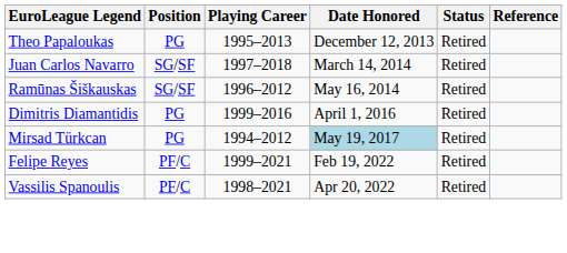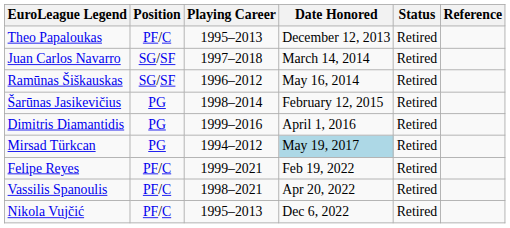 <table class="wikitable">
 <tr>
 <th>EuroLeague Legend</th>
 <th>Position</th>
 <th>Playing Career</th>
 <th>Date Honored</th>
 <th>Status</th>
 <th>Reference</th>
 </tr>
 <tr>
 <td> <a href='#'>Theo Papaloukas</a></td>
-<td style="text-align:center;"><a href='#'>PG</a></td>
+<td style="text-align:center;"><a href='#'>PF</a>/<a href='#'>C</a></td>
 <td style="text-align:center;">1995–2013</td>
 <td>December 12, 2013</td>
 <td style="text-align:center;">Retired</td>
 <td style="text-align:center;"></td>
 </tr>
 <tr>
 <td> <a href='#'>Juan Carlos Navarro</a></td>
 <td style="text-align:center;"><a href='#'>SG</a>/<a href='#'>SF</a></td>
 <td style="text-align:center;">1997–2018</td>
 <td>March 14, 2014</td>
 <td style="text-align:center;">Retired</td>
 <td style="text-align:center;"></td>
 </tr>
 <tr>
 <td> <a href='#'>Ramūnas Šiškauskas</a></td>
 <td style="text-align:center;"><a href='#'>SG</a>/<a href='#'>SF</a></td>
 <td style="text-align:center;">1996–2012</td>
 <td>May 16, 2014</td>
+<td style="text-align:center;">Retired</td>
+<td style="text-align:center;"></td>
+</tr>
+<tr>
+<td> <a href='#'>Šarūnas Jasikevičius</a></td>
+<td style="text-align:center;"><a href='#'>PG</a></td>
+<td style="text-align:center;">1998–2014</td>
+<td>February 12, 2015</td>
 <td style="text-align:center;">Retired</td>
 <td style="text-align:center;"></td>
 </tr>
 <tr>
 <td> <a href='#'>Dimitris Diamantidis</a></td>
 <td style="text-align:center;"><a href='#'>PG</a></td>
 <td style="text-align:center;">1999–2016</td>
 <td>April 1, 2016</td>
 <td style="text-align:center;">Retired</td>
 <td style="text-align:center;"></td>
 </tr>
 <tr>
 <td> <a href='#'>Mirsad Türkcan</a></td>
 <td style="text-align:center;"><a href='#'>PG</a></td>
 <td style="text-align:center;">1994–2012</td>
 <td style="background: lightblue;">May 19, 2017</td>
 <td style="text-align:center;">Retired</td>
 <td style="text-align:center;"></td>
 </tr>
 <tr>
 <td> <a href='#'>Felipe Reyes</a></td>
 <td style="text-align:center;"><a href='#'>PF</a>/<a href='#'>C</a></td>
 <td style="text-align:center;">1999–2021</td>
 <td>Feb 19, 2022</td>
 <td style="text-align:center;">Retired</td>
 <td style="text-align:center;"></td>
 </tr>
 <tr>
 <td> <a href='#'>Vassilis Spanoulis</a></td>
 <td style="text-align:center;"><a href='#'>PF</a>/<a href='#'>C</a></td>
 <td style="text-align:center;">1998–2021</td>
 <td>Apr 20, 2022</td>
 <td style="text-align:center;">Retired</td>
 <td style="text-align:center;"></td>
 </tr>
+<tr>
+<td> <a href='#'>Nikola Vujčić</a></td>
+<td style="text-align:center;"><a href='#'>PF</a>/<a href='#'>C</a></td>
+<td style="text-align:center;">1995–2013</td>
+<td>Dec 6, 2022</td>
+<td style="text-align:center;">Retired</td>
+<td style="text-align:center;"></td>
+</tr>
 </table>
